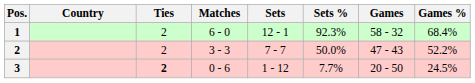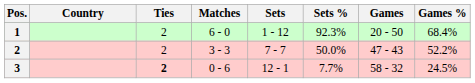 <table class="wikitable nowrap" style=text-align:center>
 <tr>
 <th>Pos.</th>
 <th width=140>Country</th>
 <th width=70>Ties</th>
 <th width=70>Matches</th>
 <th width=70>Sets</th>
 <th width=70>Sets %</th>
 <th width=70>Games</th>
 <th width=70>Games %</th>
 </tr>
 <tr style="background: #CCFFCC;">
 <th>1</th>
 <td align=left></td>
 <td>2</td>
 <td>6 -	0</td>
-<td>12 -	1</td>
+<td>1 - 12</td>
 <td>92.3%</td>
-<td>58 - 32</td>
+<td>20	- 50</td>
 <td>68.4%</td>
 </tr>
 <tr style="background: #FFCCCC;">
 <th>2</th>
 <td align=left></td>
 <td>2</td>
 <td>3 -	3</td>
 <td>7 - 7</td>
 <td>50.0%</td>
 <td>47	- 43</td>
 <td>52.2%</td>
 </tr>
 <tr style="background: #FFCCCC;">
 <th>3</th>
 <td align=left></td>
 <td><strong>2</strong></td>
 <td>0 -	6</td>
-<td>1 - 12</td>
+<td>12 -	1</td>
 <td>7.7%</td>
-<td>20	- 50</td>
+<td>58 - 32</td>
 <td>24.5%</td>
 </tr>
 </table>
